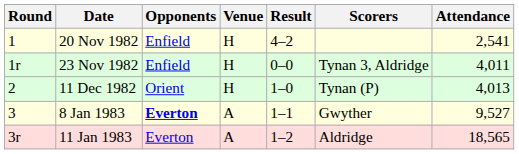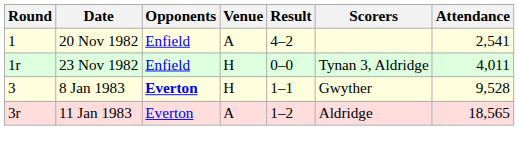 <table class="wikitable">
 <tr>
 <th>Round</th>
 <th>Date</th>
 <th>Opponents</th>
 <th>Venue</th>
 <th>Result</th>
 <th>Scorers</th>
 <th>Attendance</th>
 </tr>
 <tr bgcolor="#ffffdd">
 <td>1</td>
 <td>20 Nov 1982</td>
 <td><a href='#'>Enfield</a></td>
-<td>H</td>
+<td>A</td>
 <td>4–2</td>
 <td></td>
 <td align="right">2,541</td>
 </tr>
 <tr bgcolor="#ddffdd">
 <td>1r</td>
 <td>23 Nov 1982</td>
 <td><a href='#'>Enfield</a></td>
 <td>H</td>
 <td>0–0</td>
 <td>Tynan 3, Aldridge</td>
 <td align="right">4,011</td>
 </tr>
-<tr bgcolor="#ddffdd">
-<td>2</td>
-<td>11 Dec 1982</td>
-<td><a href='#'>Orient</a></td>
-<td>H</td>
-<td>1–0</td>
-<td>Tynan (P)</td>
-<td align="right">4,013</td>
-</tr>
 <tr bgcolor="#ffffdd">
 <td>3</td>
 <td>8 Jan 1983</td>
 <td><strong><a href='#'>Everton</a></strong></td>
-<td>A</td>
+<td>H</td>
 <td>1–1</td>
 <td>Gwyther</td>
-<td align="right">9,527</td>
+<td align="right">9,528</td>
 </tr>
 <tr bgcolor="#ffdddd">
 <td>3r</td>
 <td>11 Jan 1983</td>
 <td><a href='#'>Everton</a></td>
 <td>A</td>
 <td>1–2</td>
 <td>Aldridge</td>
 <td align="right">18,565</td>
 </tr>
 </table>
